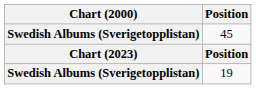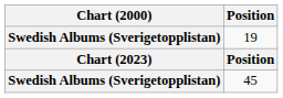 <table class="wikitable plainrowheaders" style="text-align:center">
 <tr>
 <th>Chart (2000)</th>
 <th>Position</th>
 </tr>
 <tr>
 <th scope="row">Swedish Albums (Sverigetopplistan)</th>
-<td>45</td>
+<td>19</td>
 </tr>
 <tr>
 <th>Chart (2023)</th>
 <th>Position</th>
 </tr>
 <tr>
 <th scope="row">Swedish Albums (Sverigetopplistan)</th>
-<td>19</td>
+<td>45</td>
 </tr>
 </table>
